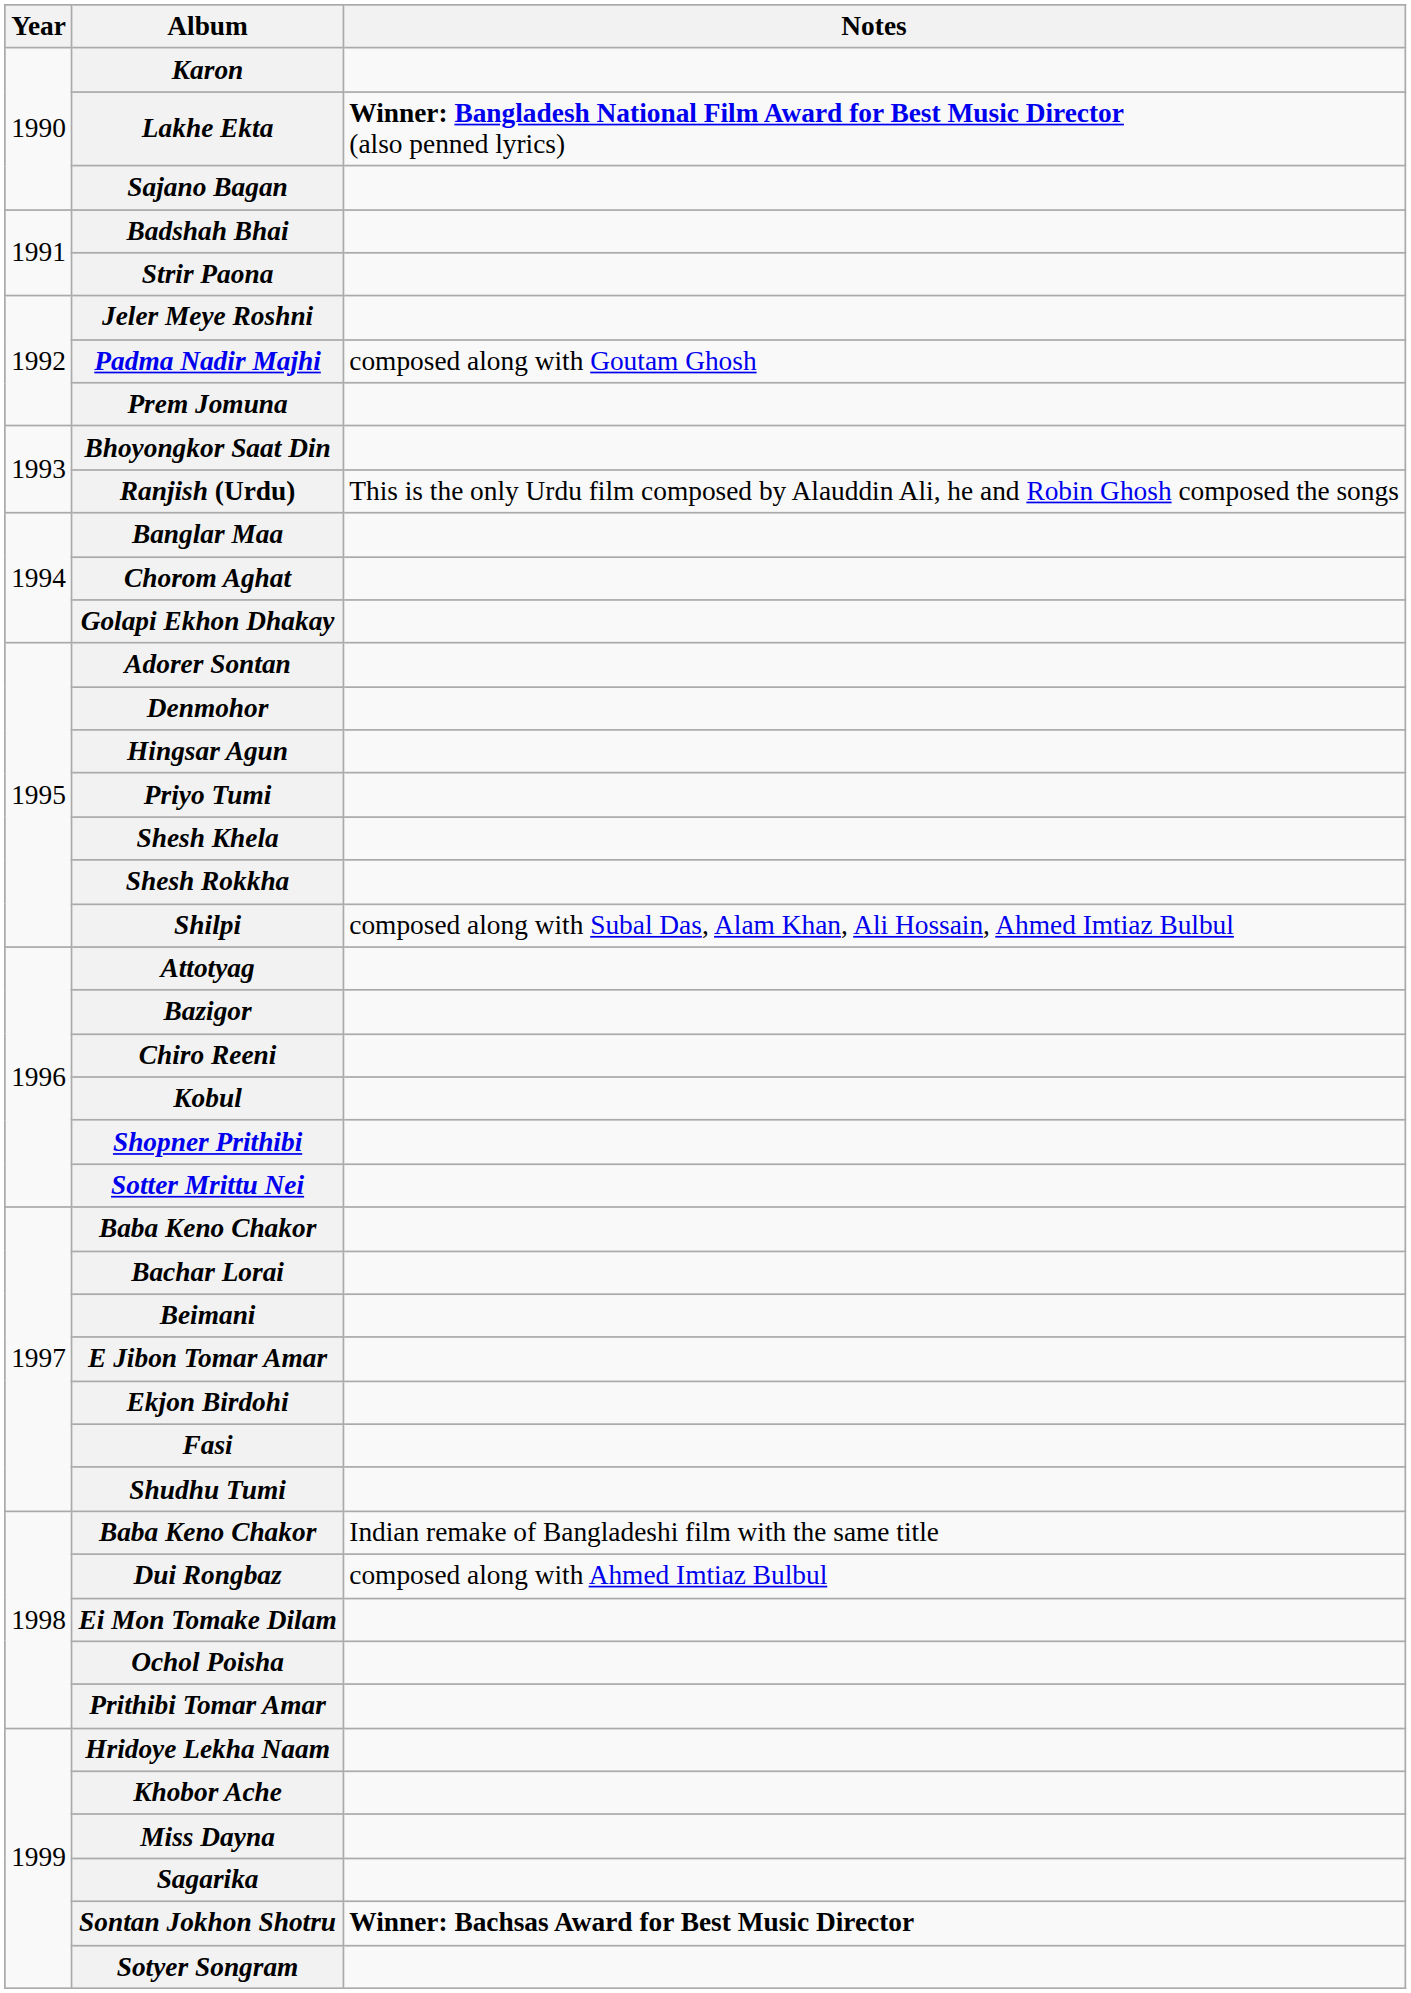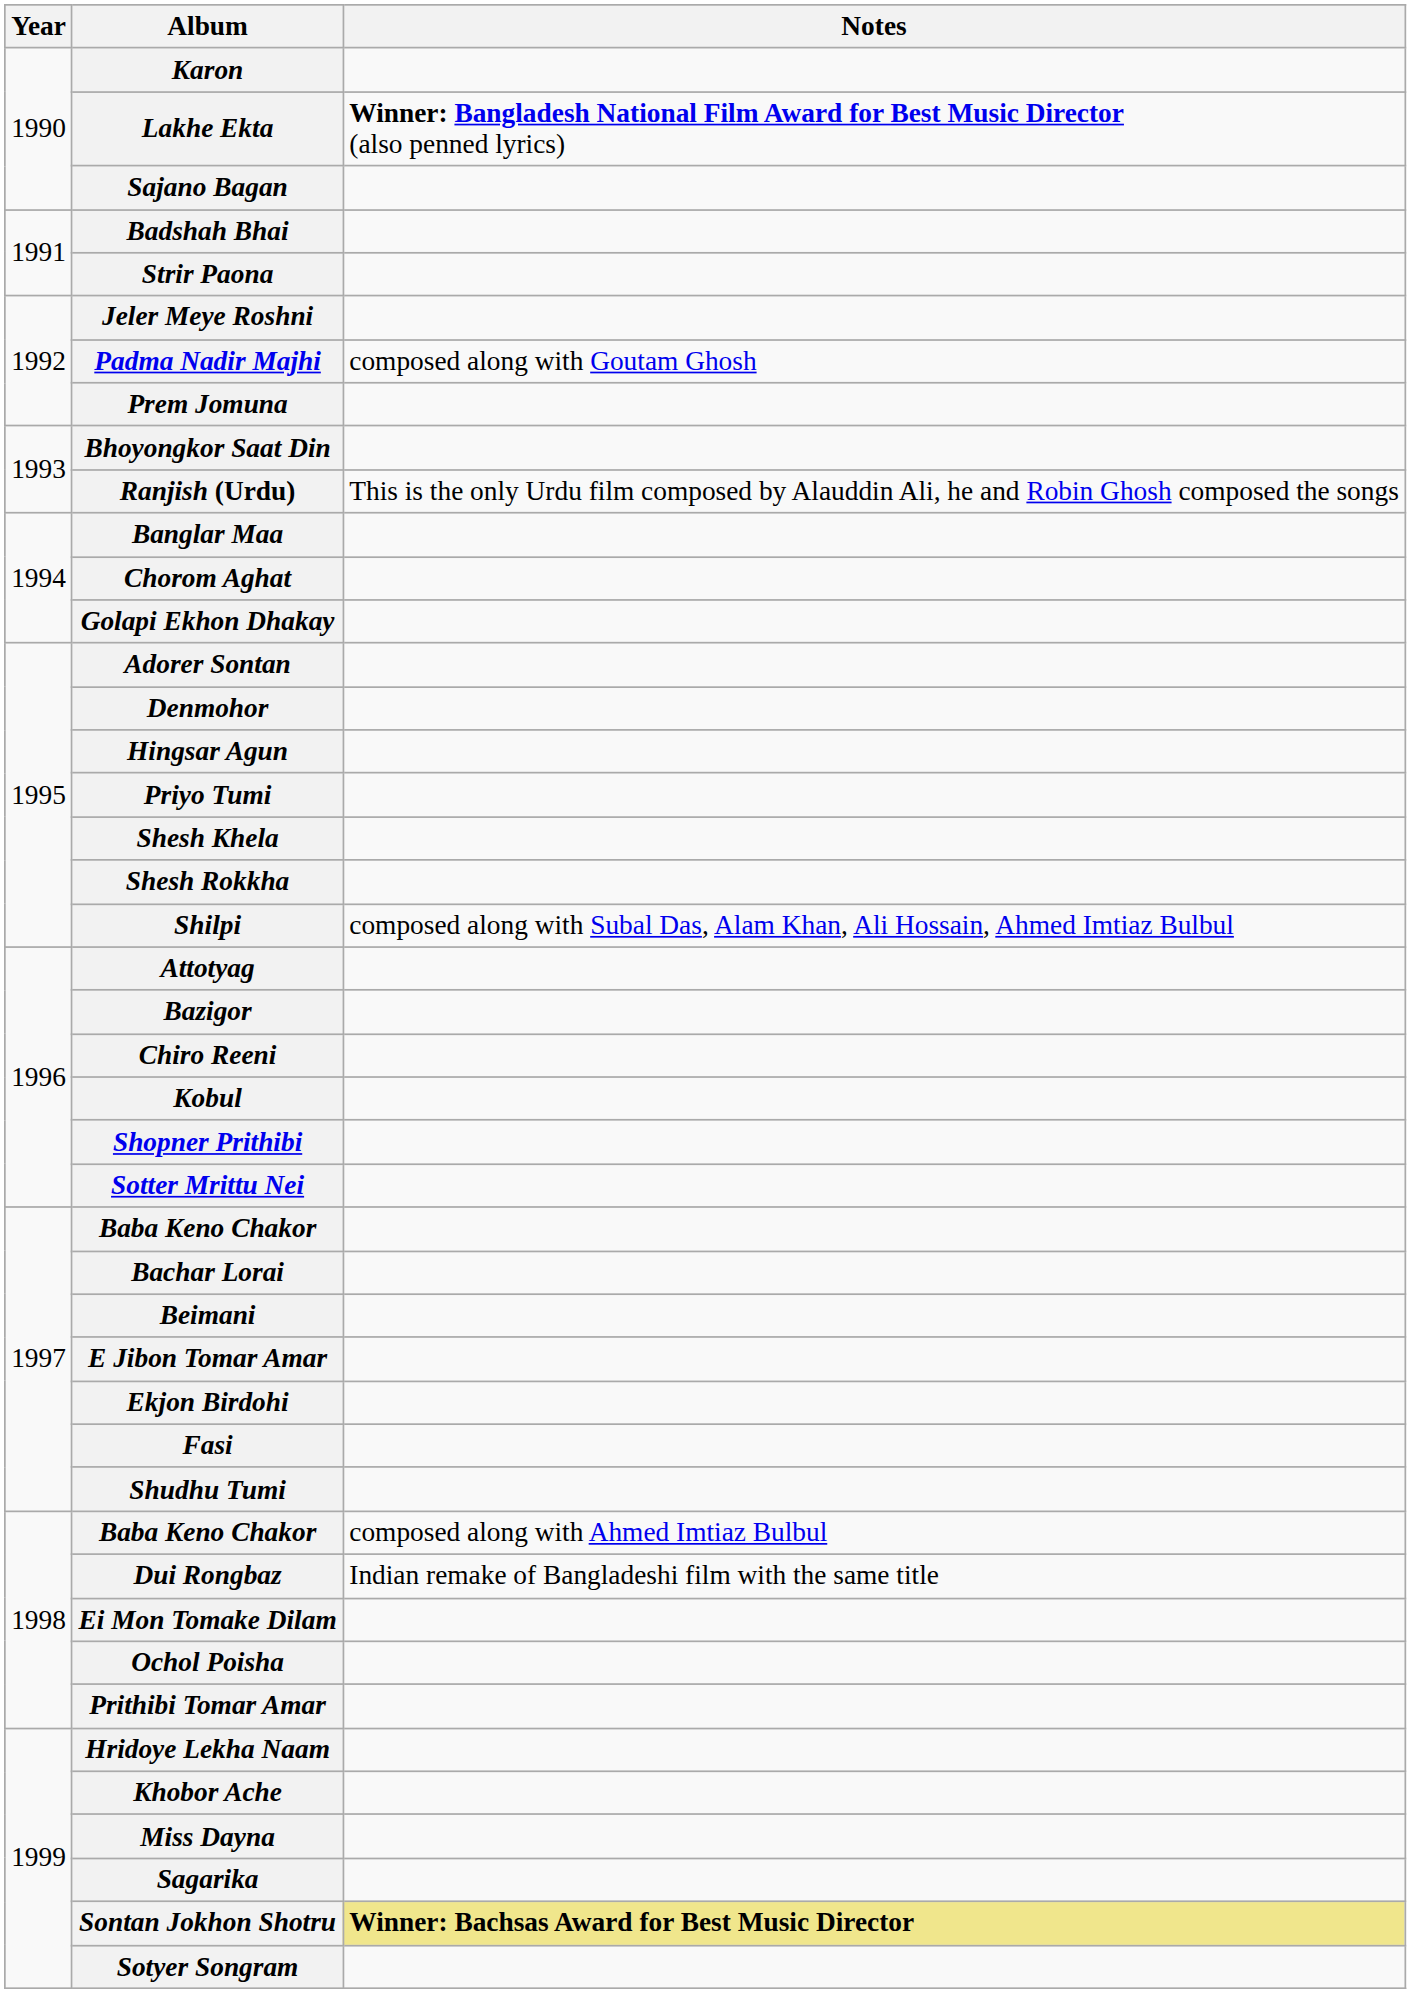 <table class="wikitable sortable">
 <tr>
 <th>Year</th>
 <th>Album</th>
 <th>Notes</th>
 </tr>
 <tr>
 <td rowspan=3>1990</td>
 <th><em>Karon</em></th>
 <td></td>
 </tr>
 <tr>
 <th><em>Lakhe Ekta</em></th>
 <td><strong>Winner: <a href='#'>Bangladesh National Film Award for Best Music Director</a></strong> <br>(also penned lyrics)</td>
 </tr>
 <tr>
 <th><em>Sajano Bagan</em></th>
 <td></td>
 </tr>
 <tr>
 <td rowspan=2>1991</td>
 <th><em>Badshah Bhai</em></th>
 <td></td>
 </tr>
 <tr>
 <th><em>Strir Paona</em></th>
 <td></td>
 </tr>
 <tr>
 <td rowspan=3>1992</td>
 <th><em>Jeler Meye Roshni</em></th>
 <td></td>
 </tr>
 <tr>
 <th><em><a href='#'>Padma Nadir Majhi</a></em></th>
 <td>composed along with <a href='#'>Goutam Ghosh</a></td>
 </tr>
 <tr>
 <th><em>Prem Jomuna</em></th>
 <td></td>
 </tr>
 <tr>
 <td rowspan=2>1993</td>
 <th><em>Bhoyongkor Saat Din</em></th>
 <td></td>
 </tr>
 <tr>
 <th><em>Ranjish</em> (Urdu)</th>
 <td>This is the only Urdu film composed by Alauddin Ali, he and <a href='#'>Robin Ghosh</a> composed the songs</td>
 </tr>
 <tr>
 <td rowspan=3>1994</td>
 <th><em>Banglar Maa</em></th>
 <td></td>
 </tr>
 <tr>
 <th><em>Chorom Aghat</em></th>
 <td></td>
 </tr>
 <tr>
 <th><em>Golapi Ekhon Dhakay</em></th>
 <td></td>
 </tr>
 <tr>
 <td rowspan=7>1995</td>
 <th rowspan=1><em>Adorer Sontan</em> </th>
 <td></td>
 </tr>
 <tr>
 <th><em>Denmohor</em></th>
 <td></td>
 </tr>
 <tr>
 <th><em>Hingsar Agun</em></th>
 <td></td>
 </tr>
 <tr>
 <th><em>Priyo Tumi</em></th>
 <td></td>
 </tr>
 <tr>
 <th><em>Shesh Khela</em></th>
 <td></td>
 </tr>
 <tr>
 <th><em>Shesh Rokkha</em></th>
 <td></td>
 </tr>
 <tr>
 <th><em>Shilpi</em></th>
 <td>composed along with <a href='#'>Subal Das</a>, <a href='#'>Alam Khan</a>, <a href='#'>Ali Hossain</a>, <a href='#'>Ahmed Imtiaz Bulbul</a></td>
 </tr>
 <tr>
 <td rowspan=6>1996</td>
 <th><em>Attotyag</em></th>
 <td></td>
 </tr>
 <tr>
 <th><em>Bazigor</em></th>
 <td></td>
 </tr>
 <tr>
 <th><em>Chiro Reeni</em></th>
 <td></td>
 </tr>
 <tr>
 <th><em>Kobul</em></th>
 <td></td>
 </tr>
 <tr>
 <th><em><a href='#'>Shopner Prithibi</a></em></th>
 <td></td>
 </tr>
 <tr>
 <th><em><a href='#'>Sotter Mrittu Nei</a></em></th>
 <td></td>
 </tr>
 <tr>
 <td rowspan=7>1997</td>
 <th><em>Baba Keno Chakor</em></th>
 <td></td>
 </tr>
 <tr>
 <th><em>Bachar Lorai</em> </th>
 <td></td>
 </tr>
 <tr>
 <th><em>Beimani</em></th>
 <td></td>
 </tr>
 <tr>
 <th><em>E Jibon Tomar Amar</em></th>
 <td></td>
 </tr>
 <tr>
 <th><em>Ekjon Birdohi</em></th>
 <td></td>
 </tr>
 <tr>
 <th><em>Fasi</em></th>
 <td></td>
 </tr>
 <tr>
 <th><em>Shudhu Tumi</em></th>
 <td></td>
 </tr>
 <tr>
 <td rowspan=5>1998</td>
 <th><em>Baba Keno Chakor</em></th>
-<td>Indian remake of Bangladeshi film with the same title</td>
+<td>composed along with <a href='#'>Ahmed Imtiaz Bulbul</a></td>
 </tr>
 <tr>
 <th><em>Dui Rongbaz</em></th>
-<td>composed along with <a href='#'>Ahmed Imtiaz Bulbul</a></td>
+<td>Indian remake of Bangladeshi film with the same title</td>
 </tr>
 <tr>
 <th><em>Ei Mon Tomake Dilam</em></th>
 <td></td>
 </tr>
 <tr>
 <th><em>Ochol Poisha</em></th>
 <td></td>
 </tr>
 <tr>
 <th><em>Prithibi Tomar Amar</em></th>
 <td></td>
 </tr>
 <tr>
 <td rowspan=6>1999</td>
 <th><em>Hridoye Lekha Naam</em></th>
 <td></td>
 </tr>
 <tr>
 <th><em>Khobor Ache</em></th>
 <td></td>
 </tr>
 <tr>
 <th><em>Miss Dayna</em> </th>
 <td></td>
 </tr>
 <tr>
 <th><em>Sagarika</em></th>
 <td></td>
 </tr>
 <tr>
 <th><em>Sontan Jokhon Shotru</em> </th>
-<td><strong>Winner: Bachsas Award for Best Music Director</strong></td>
+<td style="background: khaki;"><strong>Winner: Bachsas Award for Best Music Director</strong></td>
 </tr>
 <tr>
 <th><em>Sotyer Songram</em></th>
 <td></td>
 </tr>
 <tr>
 </tr>
 </table>
